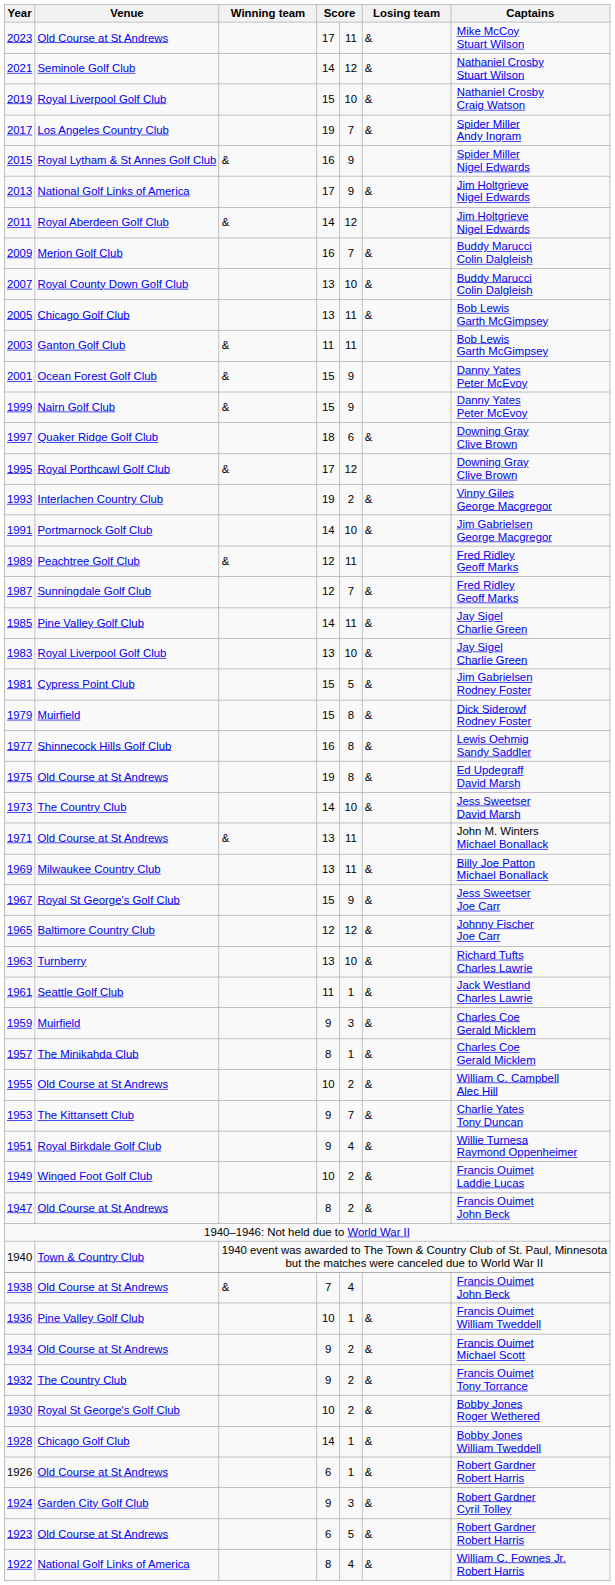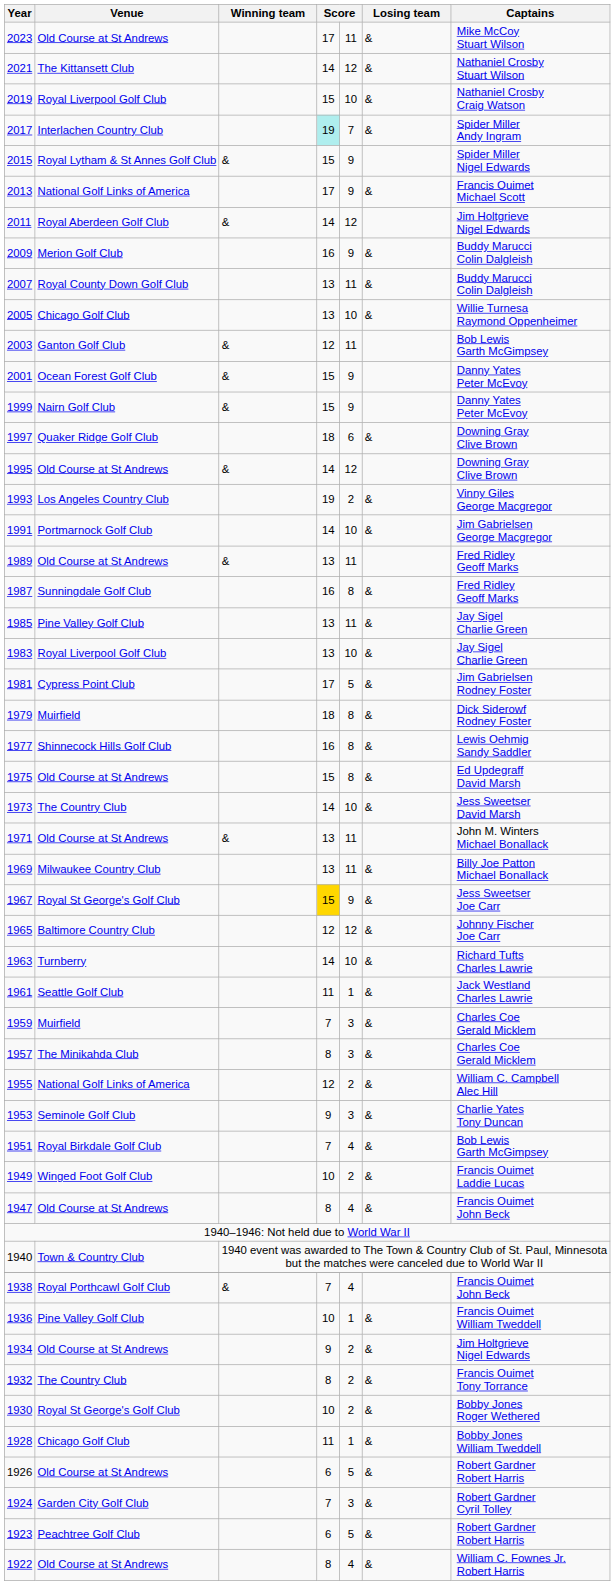 <table class="wikitable">
 <tr>
 <th>Year</th>
 <th>Venue</th>
 <th>Winning team</th>
 <th colspan="2">Score</th>
 <th>Losing team</th>
 <th>Captains</th>
 </tr>
 <tr>
 <td><a href='#'>2023</a></td>
 <td><a href='#'>Old Course at St Andrews</a></td>
 <td></td>
 <td align="center">17</td>
 <td align="center">11</td>
 <td> &<br></td>
 <td> <a href='#'>Mike McCoy</a><br> <a href='#'>Stuart Wilson</a></td>
 </tr>
 <tr>
 <td><a href='#'>2021</a></td>
-<td><a href='#'>Seminole Golf Club</a></td>
+<td><a href='#'>The Kittansett Club</a></td>
 <td></td>
 <td align="center">14</td>
 <td align="center">12</td>
 <td> &<br></td>
 <td> <a href='#'>Nathaniel Crosby</a><br> <a href='#'>Stuart Wilson</a></td>
 </tr>
 <tr>
 <td><a href='#'>2019</a></td>
 <td><a href='#'>Royal Liverpool Golf Club</a></td>
 <td></td>
 <td align="center">15</td>
 <td align="center">10</td>
 <td> &<br></td>
 <td> <a href='#'>Nathaniel Crosby</a><br> <a href='#'>Craig Watson</a></td>
 </tr>
 <tr>
 <td><a href='#'>2017</a></td>
-<td><a href='#'>Los Angeles Country Club</a></td>
+<td><a href='#'>Interlachen Country Club</a></td>
 <td></td>
-<td align="center">19</td>
+<td align="center" style="background: paleturquoise;">19</td>
 <td align="center">7</td>
 <td> &<br></td>
 <td> <a href='#'>Spider Miller</a><br> <a href='#'>Andy Ingram</a></td>
 </tr>
 <tr>
 <td><a href='#'>2015</a></td>
 <td><a href='#'>Royal Lytham & St Annes Golf Club</a></td>
 <td> &<br></td>
-<td align="center">16</td>
+<td align="center">15</td>
 <td align="center">9</td>
 <td></td>
 <td> <a href='#'>Spider Miller</a><br> <a href='#'>Nigel Edwards</a></td>
 </tr>
 <tr>
 <td><a href='#'>2013</a></td>
 <td><a href='#'>National Golf Links of America</a></td>
 <td></td>
 <td align="center">17</td>
 <td align="center">9</td>
 <td> &<br></td>
-<td> <a href='#'>Jim Holtgrieve</a><br> <a href='#'>Nigel Edwards</a></td>
+<td> <a href='#'>Francis Ouimet</a><br> <a href='#'>Michael Scott</a></td>
 </tr>
 <tr>
 <td><a href='#'>2011</a></td>
 <td><a href='#'>Royal Aberdeen Golf Club</a></td>
 <td> &<br></td>
 <td align="center">14</td>
 <td align="center">12</td>
 <td></td>
 <td> <a href='#'>Jim Holtgrieve</a><br> <a href='#'>Nigel Edwards</a></td>
 </tr>
 <tr>
 <td><a href='#'>2009</a></td>
 <td><a href='#'>Merion Golf Club</a></td>
 <td></td>
 <td align="center">16</td>
-<td align="center">7</td>
+<td align="center">9</td>
 <td> &<br></td>
 <td> <a href='#'>Buddy Marucci</a><br> <a href='#'>Colin Dalgleish</a></td>
 </tr>
 <tr>
 <td><a href='#'>2007</a></td>
 <td><a href='#'>Royal County Down Golf Club</a></td>
 <td></td>
 <td align="center">13</td>
-<td align="center">10</td>
+<td align="center">11</td>
 <td> &<br></td>
 <td> <a href='#'>Buddy Marucci</a><br> <a href='#'>Colin Dalgleish</a></td>
 </tr>
 <tr>
 <td><a href='#'>2005</a></td>
 <td><a href='#'>Chicago Golf Club</a></td>
 <td></td>
 <td align="center">13</td>
-<td align="center">11</td>
+<td align="center">10</td>
 <td> &<br></td>
-<td> <a href='#'>Bob Lewis</a><br> <a href='#'>Garth McGimpsey</a></td>
+<td> <a href='#'>Willie Turnesa</a><br> <a href='#'>Raymond Oppenheimer</a></td>
 </tr>
 <tr>
 <td><a href='#'>2003</a></td>
 <td><a href='#'>Ganton Golf Club</a></td>
 <td> &<br></td>
-<td align="center">11</td>
+<td align="center">12</td>
 <td align="center">11</td>
 <td></td>
 <td> <a href='#'>Bob Lewis</a><br> <a href='#'>Garth McGimpsey</a></td>
 </tr>
 <tr>
 <td><a href='#'>2001</a></td>
 <td><a href='#'>Ocean Forest Golf Club</a></td>
 <td> &<br></td>
 <td align="center">15</td>
 <td align="center">9</td>
 <td></td>
 <td> <a href='#'>Danny Yates</a><br> <a href='#'>Peter McEvoy</a></td>
 </tr>
 <tr>
 <td><a href='#'>1999</a></td>
 <td><a href='#'>Nairn Golf Club</a></td>
 <td> &<br></td>
 <td align="center">15</td>
 <td align="center">9</td>
 <td></td>
 <td> <a href='#'>Danny Yates</a><br> <a href='#'>Peter McEvoy</a></td>
 </tr>
 <tr>
 <td><a href='#'>1997</a></td>
 <td><a href='#'>Quaker Ridge Golf Club</a></td>
 <td></td>
 <td align="center">18</td>
 <td align="center">6</td>
 <td> &<br></td>
 <td> <a href='#'>Downing Gray</a><br> <a href='#'>Clive Brown</a></td>
 </tr>
 <tr>
 <td><a href='#'>1995</a></td>
-<td><a href='#'>Royal Porthcawl Golf Club</a></td>
+<td><a href='#'>Old Course at St Andrews</a></td>
 <td> &<br></td>
-<td align="center">17</td>
+<td align="center">14</td>
 <td align="center">12</td>
 <td></td>
 <td> <a href='#'>Downing Gray</a><br> <a href='#'>Clive Brown</a></td>
 </tr>
 <tr>
 <td><a href='#'>1993</a></td>
-<td><a href='#'>Interlachen Country Club</a></td>
+<td><a href='#'>Los Angeles Country Club</a></td>
 <td></td>
 <td align="center">19</td>
 <td align="center">2</td>
 <td> &<br></td>
 <td> <a href='#'>Vinny Giles</a><br> <a href='#'>George Macgregor</a></td>
 </tr>
 <tr>
 <td><a href='#'>1991</a></td>
 <td><a href='#'>Portmarnock Golf Club</a></td>
 <td></td>
 <td align="center">14</td>
 <td align="center">10</td>
 <td> &<br></td>
 <td> <a href='#'>Jim Gabrielsen</a><br> <a href='#'>George Macgregor</a></td>
 </tr>
 <tr>
 <td><a href='#'>1989</a></td>
-<td><a href='#'>Peachtree Golf Club</a></td>
+<td><a href='#'>Old Course at St Andrews</a></td>
 <td> &<br></td>
-<td align="center">12</td>
+<td align="center">13</td>
 <td align="center">11</td>
 <td></td>
 <td> <a href='#'>Fred Ridley</a><br> <a href='#'>Geoff Marks</a></td>
 </tr>
 <tr>
 <td><a href='#'>1987</a></td>
 <td><a href='#'>Sunningdale Golf Club</a></td>
 <td></td>
-<td align="center">12</td>
-<td align="center">7</td>
+<td align="center">16</td>
+<td align="center">8</td>
 <td> &<br></td>
 <td> <a href='#'>Fred Ridley</a><br> <a href='#'>Geoff Marks</a></td>
 </tr>
 <tr>
 <td><a href='#'>1985</a></td>
 <td><a href='#'>Pine Valley Golf Club</a></td>
 <td></td>
-<td align="center">14</td>
+<td align="center">13</td>
 <td align="center">11</td>
 <td> &<br></td>
 <td> <a href='#'>Jay Sigel</a><br> <a href='#'>Charlie Green</a></td>
 </tr>
 <tr>
 <td><a href='#'>1983</a></td>
 <td><a href='#'>Royal Liverpool Golf Club</a></td>
 <td></td>
 <td align="center">13</td>
 <td align="center">10</td>
 <td> &<br></td>
 <td> <a href='#'>Jay Sigel</a><br> <a href='#'>Charlie Green</a></td>
 </tr>
 <tr>
 <td><a href='#'>1981</a></td>
 <td><a href='#'>Cypress Point Club</a></td>
 <td></td>
-<td align="center">15</td>
+<td align="center">17</td>
 <td align="center">5</td>
 <td> &<br></td>
 <td> <a href='#'>Jim Gabrielsen</a><br> <a href='#'>Rodney Foster</a></td>
 </tr>
 <tr>
 <td><a href='#'>1979</a></td>
 <td><a href='#'>Muirfield</a></td>
 <td></td>
-<td align="center">15</td>
+<td align="center">18</td>
 <td align="center">8</td>
 <td> &<br></td>
 <td> <a href='#'>Dick Siderowf</a><br> <a href='#'>Rodney Foster</a></td>
 </tr>
 <tr>
 <td><a href='#'>1977</a></td>
 <td><a href='#'>Shinnecock Hills Golf Club</a></td>
 <td></td>
 <td align="center">16</td>
 <td align="center">8</td>
 <td> &<br></td>
 <td> <a href='#'>Lewis Oehmig</a><br> <a href='#'>Sandy Saddler</a></td>
 </tr>
 <tr>
 <td><a href='#'>1975</a></td>
 <td><a href='#'>Old Course at St Andrews</a></td>
 <td></td>
-<td align="center">19</td>
+<td align="center">15</td>
 <td align="center">8</td>
 <td> &<br></td>
 <td> <a href='#'>Ed Updegraff</a><br> <a href='#'>David Marsh</a></td>
 </tr>
 <tr>
 <td><a href='#'>1973</a></td>
 <td><a href='#'>The Country Club</a></td>
 <td></td>
 <td align="center">14</td>
 <td align="center">10</td>
 <td> &<br></td>
 <td> <a href='#'>Jess Sweetser</a><br> <a href='#'>David Marsh</a></td>
 </tr>
 <tr>
 <td><a href='#'>1971</a></td>
 <td><a href='#'>Old Course at St Andrews</a></td>
 <td> &<br></td>
 <td align="center">13</td>
 <td align="center">11</td>
 <td></td>
 <td> John M. Winters<br> <a href='#'>Michael Bonallack</a></td>
 </tr>
 <tr>
 <td><a href='#'>1969</a></td>
 <td><a href='#'>Milwaukee Country Club</a></td>
 <td></td>
 <td align="center">13</td>
 <td align="center">11</td>
 <td> &<br></td>
 <td> <a href='#'>Billy Joe Patton</a><br> <a href='#'>Michael Bonallack</a></td>
 </tr>
 <tr>
 <td><a href='#'>1967</a></td>
 <td><a href='#'>Royal St George's Golf Club</a></td>
 <td></td>
-<td align="center">15</td>
+<td align="center" style="background: gold;">15</td>
 <td align="center">9</td>
 <td> &<br></td>
 <td> <a href='#'>Jess Sweetser</a><br> <a href='#'>Joe Carr</a></td>
 </tr>
 <tr>
 <td><a href='#'>1965</a></td>
 <td><a href='#'>Baltimore Country Club</a></td>
 <td></td>
 <td align="center">12</td>
 <td align="center">12</td>
 <td> &<br></td>
 <td> <a href='#'>Johnny Fischer</a><br> <a href='#'>Joe Carr</a></td>
 </tr>
 <tr>
 <td><a href='#'>1963</a></td>
 <td><a href='#'>Turnberry</a></td>
 <td></td>
-<td align="center">13</td>
+<td align="center">14</td>
 <td align="center">10</td>
 <td> &<br></td>
 <td> <a href='#'>Richard Tufts</a><br> <a href='#'>Charles Lawrie</a></td>
 </tr>
 <tr>
 <td><a href='#'>1961</a></td>
 <td><a href='#'>Seattle Golf Club</a></td>
 <td></td>
 <td align="center">11</td>
 <td align="center">1</td>
 <td> &<br></td>
 <td> <a href='#'>Jack Westland</a><br> <a href='#'>Charles Lawrie</a></td>
 </tr>
 <tr>
 <td><a href='#'>1959</a></td>
 <td><a href='#'>Muirfield</a></td>
 <td></td>
-<td align="center">9</td>
+<td align="center">7</td>
 <td align="center">3</td>
 <td> &<br></td>
 <td> <a href='#'>Charles Coe</a><br> <a href='#'>Gerald Micklem</a></td>
 </tr>
 <tr>
 <td><a href='#'>1957</a></td>
 <td><a href='#'>The Minikahda Club</a></td>
 <td></td>
 <td align="center">8</td>
-<td align="center">1</td>
+<td align="center">3</td>
 <td> &<br></td>
 <td> <a href='#'>Charles Coe</a><br> <a href='#'>Gerald Micklem</a></td>
 </tr>
 <tr>
 <td><a href='#'>1955</a></td>
-<td><a href='#'>Old Course at St Andrews</a></td>
+<td><a href='#'>National Golf Links of America</a></td>
 <td></td>
-<td align="center">10</td>
+<td align="center">12</td>
 <td align="center">2</td>
 <td> &<br></td>
 <td> <a href='#'>William C. Campbell</a><br> <a href='#'>Alec Hill</a></td>
 </tr>
 <tr>
 <td><a href='#'>1953</a></td>
-<td><a href='#'>The Kittansett Club</a></td>
+<td><a href='#'>Seminole Golf Club</a></td>
 <td></td>
 <td align="center">9</td>
-<td align="center">7</td>
+<td align="center">3</td>
 <td> &<br></td>
 <td> <a href='#'>Charlie Yates</a><br> <a href='#'>Tony Duncan</a></td>
 </tr>
 <tr>
 <td><a href='#'>1951</a></td>
 <td><a href='#'>Royal Birkdale Golf Club</a></td>
 <td></td>
-<td align="center">9</td>
+<td align="center">7</td>
 <td align="center">4</td>
 <td> &<br></td>
-<td> <a href='#'>Willie Turnesa</a><br> <a href='#'>Raymond Oppenheimer</a></td>
+<td> <a href='#'>Bob Lewis</a><br> <a href='#'>Garth McGimpsey</a></td>
 </tr>
 <tr>
 <td><a href='#'>1949</a></td>
 <td><a href='#'>Winged Foot Golf Club</a></td>
 <td></td>
 <td align="center">10</td>
 <td align="center">2</td>
 <td> &<br></td>
 <td> <a href='#'>Francis Ouimet</a><br> <a href='#'>Laddie Lucas</a></td>
 </tr>
 <tr>
 <td><a href='#'>1947</a></td>
 <td><a href='#'>Old Course at St Andrews</a></td>
 <td></td>
 <td align="center">8</td>
-<td align="center">2</td>
+<td align="center">4</td>
 <td> &<br></td>
 <td> <a href='#'>Francis Ouimet</a><br> <a href='#'>John Beck</a></td>
 </tr>
 <tr>
 <td colspan="8" align="center">1940–1946: Not held due to <a href='#'>World War II</a></td>
 </tr>
 <tr>
 <td>1940</td>
 <td><a href='#'>Town & Country Club</a></td>
 <td colspan="8" align="center">1940 event was awarded to The Town & Country Club of St. Paul, Minnesota<br>but the matches were canceled due to World War II</td>
 </tr>
 <tr>
 </tr>
 <tr>
 <td><a href='#'>1938</a></td>
-<td><a href='#'>Old Course at St Andrews</a></td>
+<td><a href='#'>Royal Porthcawl Golf Club</a></td>
 <td> &<br></td>
 <td align="center">7</td>
 <td align="center">4</td>
 <td></td>
 <td> <a href='#'>Francis Ouimet</a><br> <a href='#'>John Beck</a></td>
 </tr>
 <tr>
 <td><a href='#'>1936</a></td>
 <td><a href='#'>Pine Valley Golf Club</a></td>
 <td></td>
 <td align="center">10</td>
 <td align="center">1</td>
 <td> &<br></td>
 <td> <a href='#'>Francis Ouimet</a><br> <a href='#'>William Tweddell</a></td>
 </tr>
 <tr>
 <td><a href='#'>1934</a></td>
 <td><a href='#'>Old Course at St Andrews</a></td>
 <td></td>
 <td align="center">9</td>
 <td align="center">2</td>
 <td> &<br></td>
-<td> <a href='#'>Francis Ouimet</a><br> <a href='#'>Michael Scott</a></td>
+<td> <a href='#'>Jim Holtgrieve</a><br> <a href='#'>Nigel Edwards</a></td>
 </tr>
 <tr>
 <td><a href='#'>1932</a></td>
 <td><a href='#'>The Country Club</a></td>
 <td></td>
-<td align="center">9</td>
+<td align="center">8</td>
 <td align="center">2</td>
 <td> &<br></td>
 <td> <a href='#'>Francis Ouimet</a><br> <a href='#'>Tony Torrance</a></td>
 </tr>
 <tr>
 <td><a href='#'>1930</a></td>
 <td><a href='#'>Royal St George's Golf Club</a></td>
 <td></td>
 <td align="center">10</td>
 <td align="center">2</td>
 <td> &<br></td>
 <td> <a href='#'>Bobby Jones</a><br> <a href='#'>Roger Wethered</a></td>
 </tr>
 <tr>
 <td><a href='#'>1928</a></td>
 <td><a href='#'>Chicago Golf Club</a></td>
 <td></td>
-<td align="center">14</td>
+<td align="center">11</td>
 <td align="center">1</td>
 <td> &<br></td>
 <td> <a href='#'>Bobby Jones</a><br> <a href='#'>William Tweddell</a></td>
 </tr>
 <tr>
 <td>1926</td>
 <td><a href='#'>Old Course at St Andrews</a></td>
 <td></td>
 <td align="center">6</td>
-<td align="center">1</td>
+<td align="center">5</td>
 <td> &<br></td>
 <td> <a href='#'>Robert Gardner</a><br> <a href='#'>Robert Harris</a></td>
 </tr>
 <tr>
 <td><a href='#'>1924</a></td>
 <td><a href='#'>Garden City Golf Club</a></td>
 <td></td>
-<td align="center">9</td>
+<td align="center">7</td>
 <td align="center">3</td>
 <td> &<br></td>
 <td> <a href='#'>Robert Gardner</a><br> <a href='#'>Cyril Tolley</a></td>
 </tr>
 <tr>
 <td><a href='#'>1923</a></td>
-<td><a href='#'>Old Course at St Andrews</a></td>
+<td><a href='#'>Peachtree Golf Club</a></td>
 <td></td>
 <td align="center">6</td>
 <td align="center">5</td>
 <td> &<br></td>
 <td> <a href='#'>Robert Gardner</a><br> <a href='#'>Robert Harris</a></td>
 </tr>
 <tr>
 <td><a href='#'>1922</a></td>
-<td><a href='#'>National Golf Links of America</a></td>
+<td><a href='#'>Old Course at St Andrews</a></td>
 <td></td>
 <td align="center">8</td>
 <td align="center">4</td>
 <td> &<br></td>
 <td> <a href='#'>William C. Fownes Jr.</a><br> <a href='#'>Robert Harris</a></td>
 </tr>
 </table>
